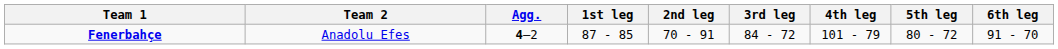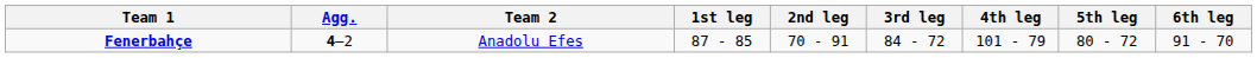 <table class=wikitable style="text-align:center">
 <tr>
 <th width=250>Team 1</th>
+<th width=80><a href='#'>Agg.</a></th>
 <th width=250>Team 2</th>
-<th width=80><a href='#'>Agg.</a></th>
 <th width=80>1st leg</th>
 <th width=80>2nd leg</th>
 <th width=80>3rd leg</th>
 <th width=80>4th leg</th>
 <th width=80>5th leg</th>
 <th width=80>6th leg</th>
 </tr>
 <tr>
 <td align=center><strong><a href='#'>Fenerbahçe</a></strong> </td>
+<td><strong>4</strong>–2</td>
 <td align=center> <a href='#'>Anadolu Efes</a></td>
-<td><strong>4</strong>–2</td>
 <td>87 - 85</td>
 <td>70 - 91</td>
 <td>84 - 72</td>
 <td>101 - 79</td>
 <td>80 - 72</td>
 <td>91 - 70</td>
 </tr>
 </table>
